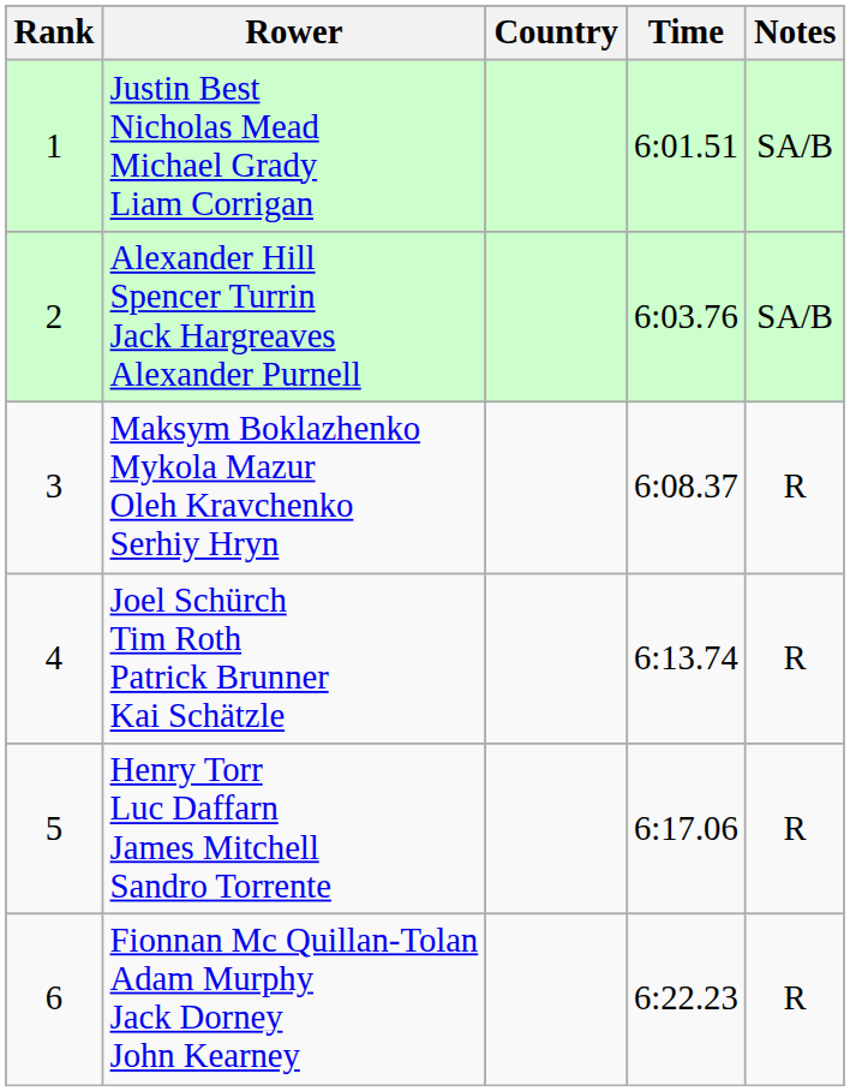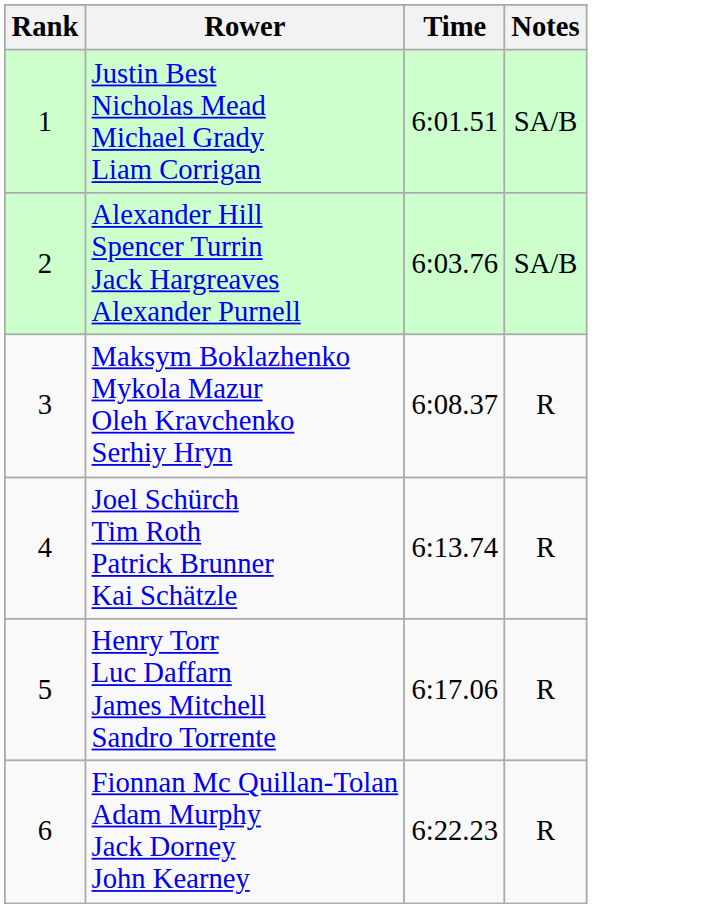 <table class="wikitable" style="text-align:center">
 <tr>
 <th>Rank</th>
 <th>Rower</th>
-<th>Country</th>
 <th>Time</th>
 <th>Notes</th>
 </tr>
 <tr bgcolor=ccffcc>
 <td>1</td>
 <td align="left"><a href='#'>Justin Best</a><br><a href='#'>Nicholas Mead</a><br><a href='#'>Michael Grady</a><br><a href='#'>Liam Corrigan</a></td>
-<td align="left"></td>
 <td>6:01.51</td>
 <td>SA/B</td>
 </tr>
 <tr bgcolor=ccffcc>
 <td>2</td>
 <td align="left"><a href='#'>Alexander Hill</a><br><a href='#'>Spencer Turrin</a><br><a href='#'>Jack Hargreaves</a><br><a href='#'>Alexander Purnell</a></td>
-<td align="left"></td>
 <td>6:03.76</td>
 <td>SA/B</td>
 </tr>
 <tr>
 <td>3</td>
 <td align="left"><a href='#'>Maksym Boklazhenko</a><br><a href='#'>Mykola Mazur</a><br><a href='#'>Oleh Kravchenko</a><br><a href='#'>Serhiy Hryn</a></td>
-<td align="left"></td>
 <td>6:08.37</td>
 <td>R</td>
 </tr>
 <tr>
 <td>4</td>
 <td align="left"><a href='#'>Joel Schürch</a><br><a href='#'>Tim Roth</a><br><a href='#'>Patrick Brunner</a><br><a href='#'>Kai Schätzle</a></td>
-<td align="left"></td>
 <td>6:13.74</td>
 <td>R</td>
 </tr>
 <tr>
 <td>5</td>
 <td align="left"><a href='#'>Henry Torr</a><br><a href='#'>Luc Daffarn</a><br><a href='#'>James Mitchell</a><br><a href='#'>Sandro Torrente</a></td>
-<td align="left"></td>
 <td>6:17.06</td>
 <td>R</td>
 </tr>
 <tr>
 <td>6</td>
 <td align="left"><a href='#'>Fionnan Mc Quillan-Tolan</a><br><a href='#'>Adam Murphy</a><br><a href='#'>Jack Dorney</a><br><a href='#'>John Kearney</a></td>
-<td align="left"></td>
 <td>6:22.23</td>
 <td>R</td>
 </tr>
 </table>
